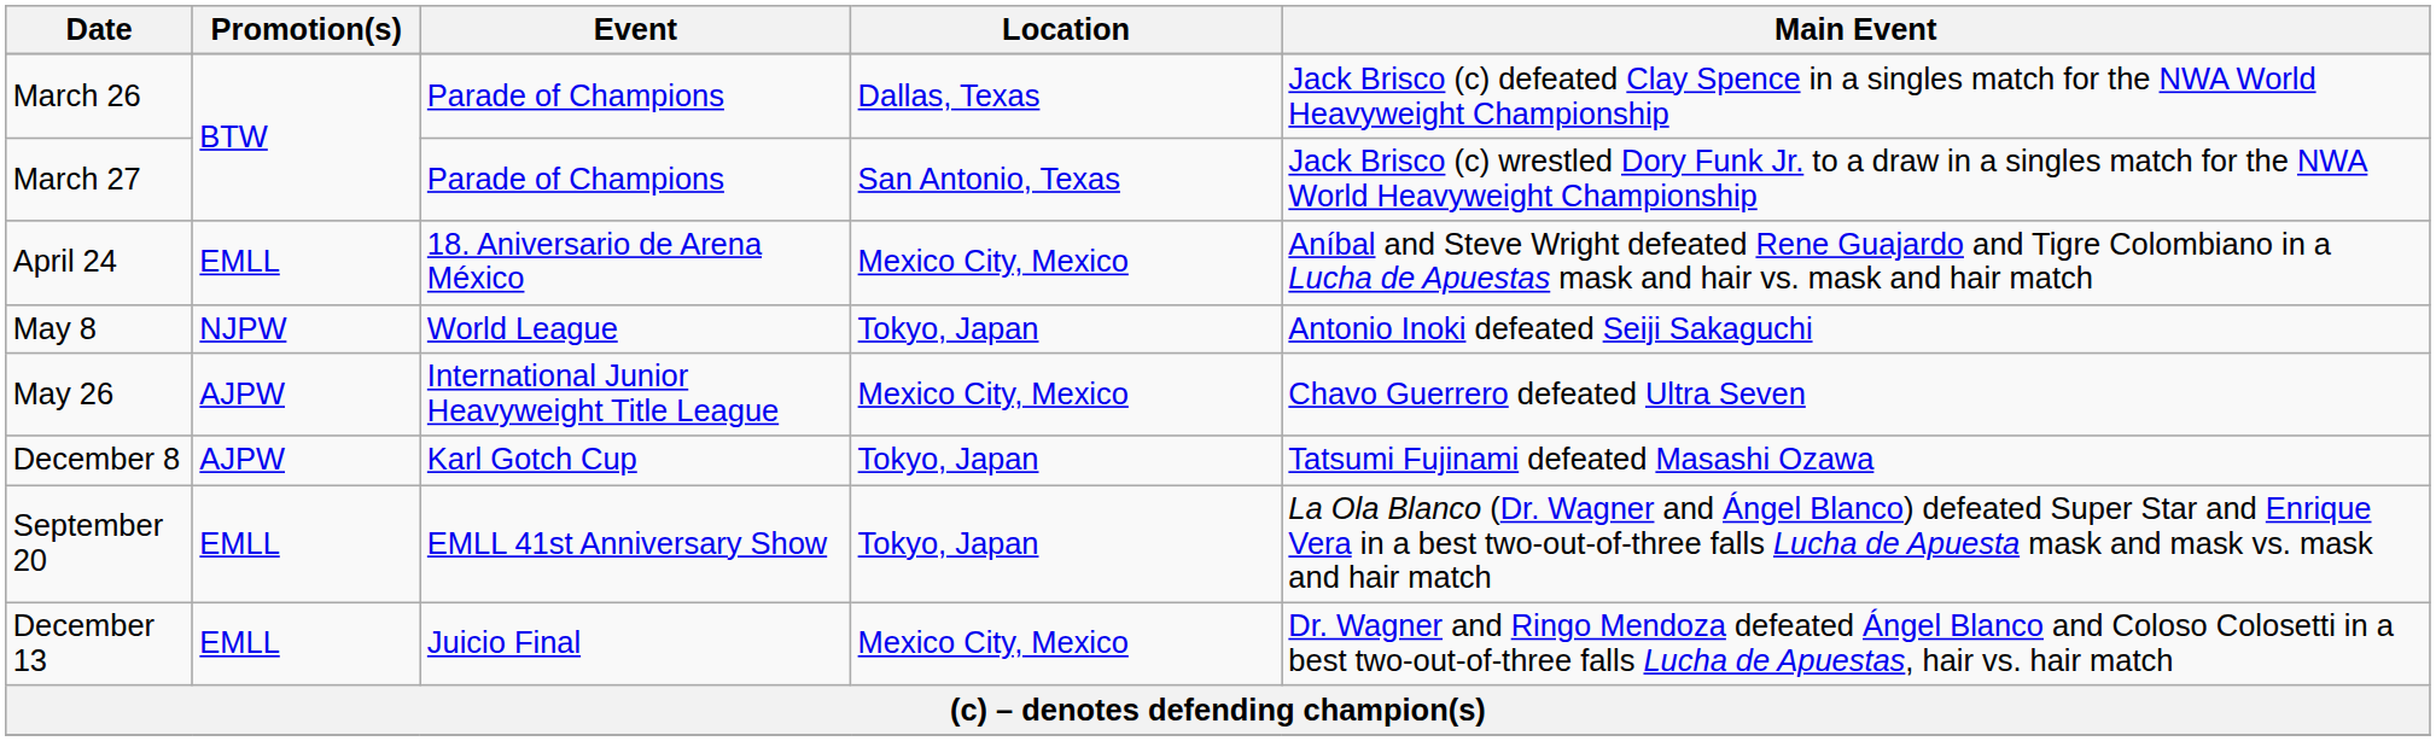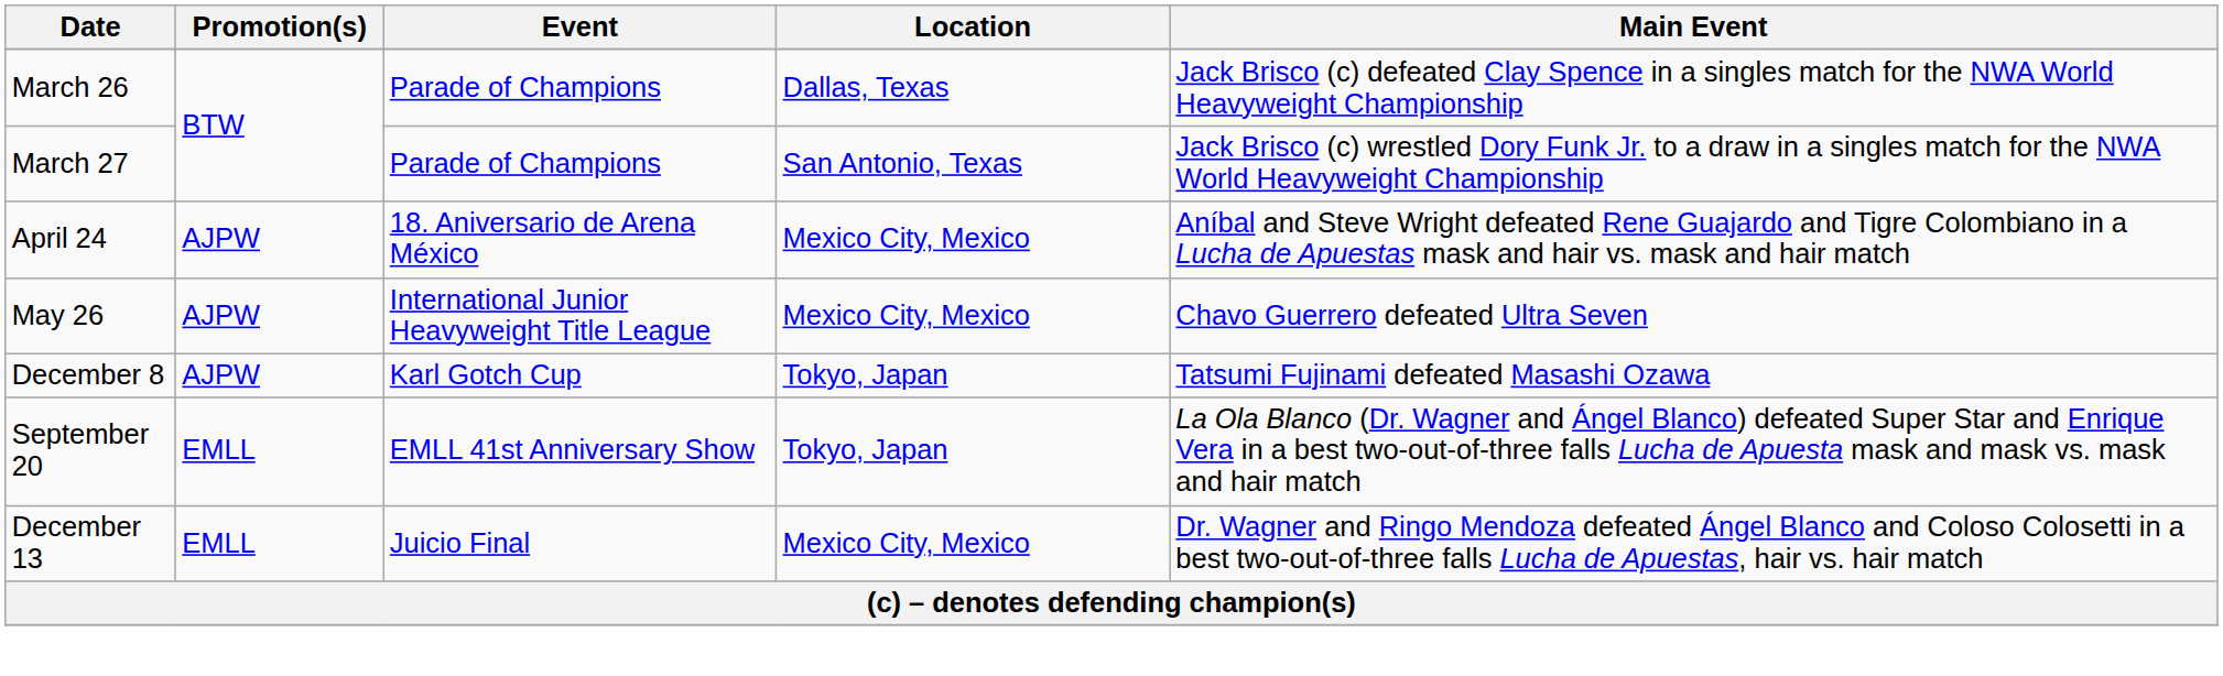 <table class="wikitable" style="width:100%;">
 <tr>
 <th width="5%">Date</th>
 <th width="5%">Promotion(s)</th>
 <th style="width:15%;">Event</th>
 <th style="width:15%;">Location</th>
 <th style="width:40%;">Main Event</th>
 </tr>
 <tr style="width:20%;" |Notes>
 </tr>
 <tr>
 <td>March 26</td>
 <td rowspan=2><a href='#'>BTW</a></td>
 <td><a href='#'>Parade of Champions</a></td>
 <td><a href='#'>Dallas, Texas</a></td>
 <td><a href='#'>Jack Brisco</a> (c) defeated <a href='#'>Clay Spence</a> in a singles match for the <a href='#'>NWA World Heavyweight Championship</a></td>
 </tr>
 <tr>
 <td>March 27</td>
 <td><a href='#'>Parade of Champions</a></td>
 <td><a href='#'>San Antonio, Texas</a></td>
 <td><a href='#'>Jack Brisco</a> (c) wrestled <a href='#'>Dory Funk Jr.</a> to a draw in a singles match for the <a href='#'>NWA World Heavyweight Championship</a></td>
 </tr>
 <tr>
 <td>April 24</td>
-<td><a href='#'>EMLL</a></td>
+<td><a href='#'>AJPW</a></td>
 <td><a href='#'>18. Aniversario de Arena México</a></td>
 <td><a href='#'>Mexico City, Mexico</a></td>
 <td><a href='#'>Aníbal</a> and Steve Wright defeated <a href='#'>Rene Guajardo</a> and Tigre Colombiano in a <em><a href='#'>Lucha de Apuestas</a></em> mask and hair vs. mask and hair match</td>
-</tr>
-<tr>
-<td>May 8</td>
-<td><a href='#'>NJPW</a></td>
-<td><a href='#'>World League</a></td>
-<td><a href='#'>Tokyo, Japan</a></td>
-<td><a href='#'>Antonio Inoki</a> defeated <a href='#'>Seiji Sakaguchi</a></td>
 </tr>
 <tr>
 <td>May 26</td>
 <td><a href='#'>AJPW</a></td>
 <td><a href='#'>International Junior Heavyweight Title League</a></td>
 <td><a href='#'>Mexico City, Mexico</a></td>
 <td><a href='#'>Chavo Guerrero</a> defeated <a href='#'>Ultra Seven</a></td>
 </tr>
 <tr>
 <td>December 8</td>
 <td><a href='#'>AJPW</a></td>
 <td><a href='#'>Karl Gotch Cup</a></td>
 <td><a href='#'>Tokyo, Japan</a></td>
 <td><a href='#'>Tatsumi Fujinami</a> defeated <a href='#'>Masashi Ozawa</a></td>
 </tr>
 <tr>
 <td>September 20</td>
 <td><a href='#'>EMLL</a></td>
 <td><a href='#'>EMLL 41st Anniversary Show</a></td>
 <td><a href='#'>Tokyo, Japan</a></td>
 <td><em>La Ola Blanco</em> (<a href='#'>Dr. Wagner</a> and <a href='#'>Ángel Blanco</a>) defeated Super Star and <a href='#'>Enrique Vera</a> in a best two-out-of-three falls <em><a href='#'>Lucha de Apuesta</a></em> mask and mask vs. mask and hair match</td>
 </tr>
 <tr>
 <td>December 13</td>
 <td><a href='#'>EMLL</a></td>
 <td><a href='#'>Juicio Final</a></td>
 <td><a href='#'>Mexico City, Mexico</a></td>
 <td><a href='#'>Dr. Wagner</a> and <a href='#'>Ringo Mendoza</a> defeated <a href='#'>Ángel Blanco</a> and Coloso Colosetti in a best two-out-of-three falls <em><a href='#'>Lucha de Apuestas</a></em>, hair vs. hair match</td>
 </tr>
 <tr>
 <th colspan="5">(c) – denotes defending champion(s)</th>
 </tr>
 <tr>
 </tr>
 </table>
